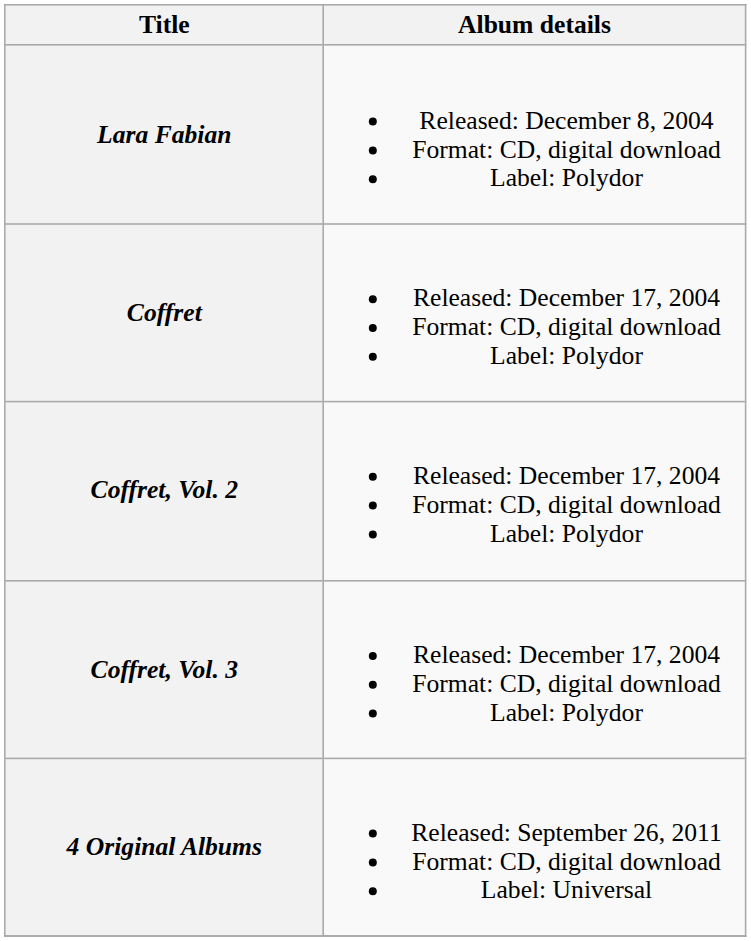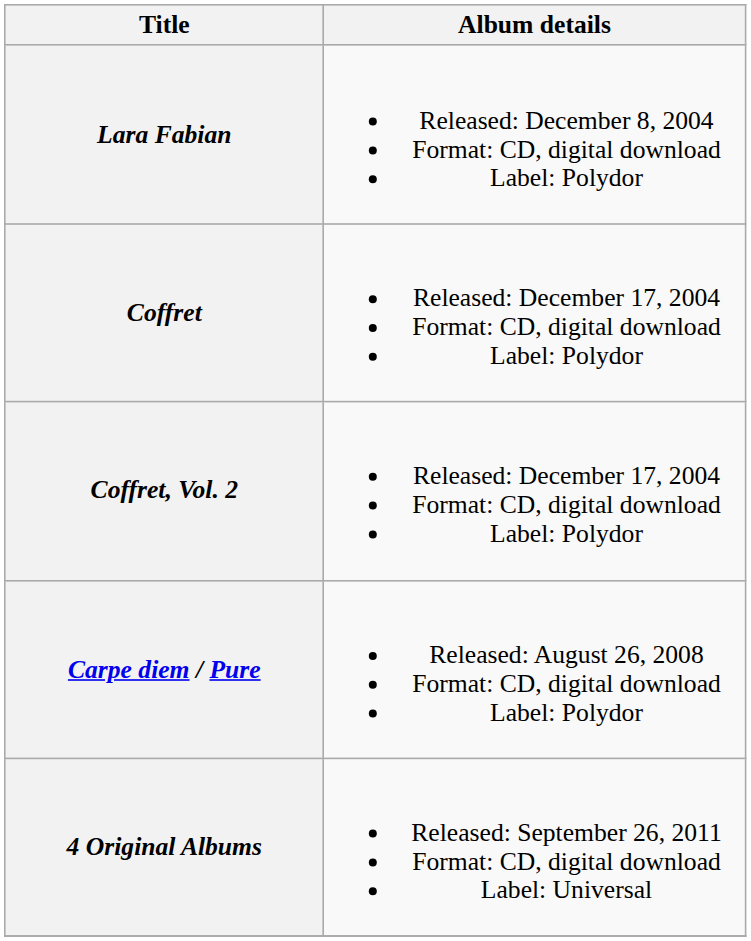 <table class="wikitable plainrowheaders" style="text-align:center;">
 <tr>
 <th scope="col" style="width:12em;">Title</th>
 <th scope="col" style="width:16em;">Album details</th>
 </tr>
 <tr>
 <th scope="row"><em>Lara Fabian</em></th>
 <td><br><ul><li>Released: December 8, 2004</li><li>Format: CD, digital download</li><li>Label: Polydor</li></ul></td>
 </tr>
 <tr>
 <th scope="row"><em>Coffret</em></th>
 <td><br><ul><li>Released: December 17, 2004</li><li>Format: CD, digital download</li><li>Label: Polydor</li></ul></td>
 </tr>
 <tr>
 <th scope="row"><em>Coffret, Vol. 2</em></th>
 <td><br><ul><li>Released: December 17, 2004</li><li>Format: CD, digital download</li><li>Label: Polydor</li></ul></td>
 </tr>
 <tr>
-<th scope="row"><em>Coffret, Vol. 3</em></th>
-<td><br><ul><li>Released: December 17, 2004</li><li>Format: CD, digital download</li><li>Label: Polydor</li></ul></td>
+<th scope="row"><em><a href='#'>Carpe diem</a> / <a href='#'>Pure</a></em></th>
+<td><br><ul><li>Released: August 26, 2008</li><li>Format: CD, digital download</li><li>Label: Polydor</li></ul></td>
 </tr>
 <tr>
 <th scope="row"><em>4 Original Albums</em></th>
 <td><br><ul><li>Released: September 26, 2011</li><li>Format: CD, digital download</li><li>Label: Universal</li></ul></td>
 </tr>
 <tr>
 </tr>
 </table>
